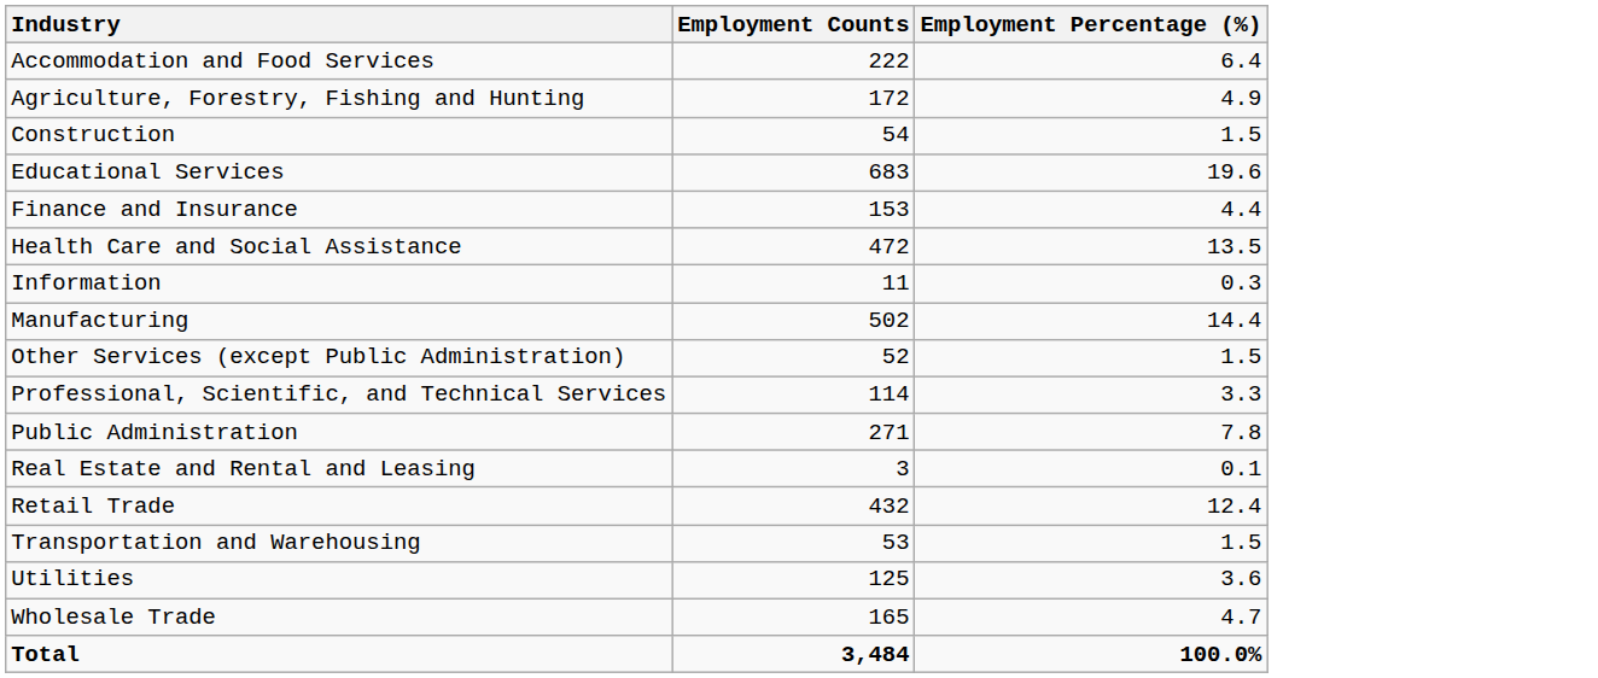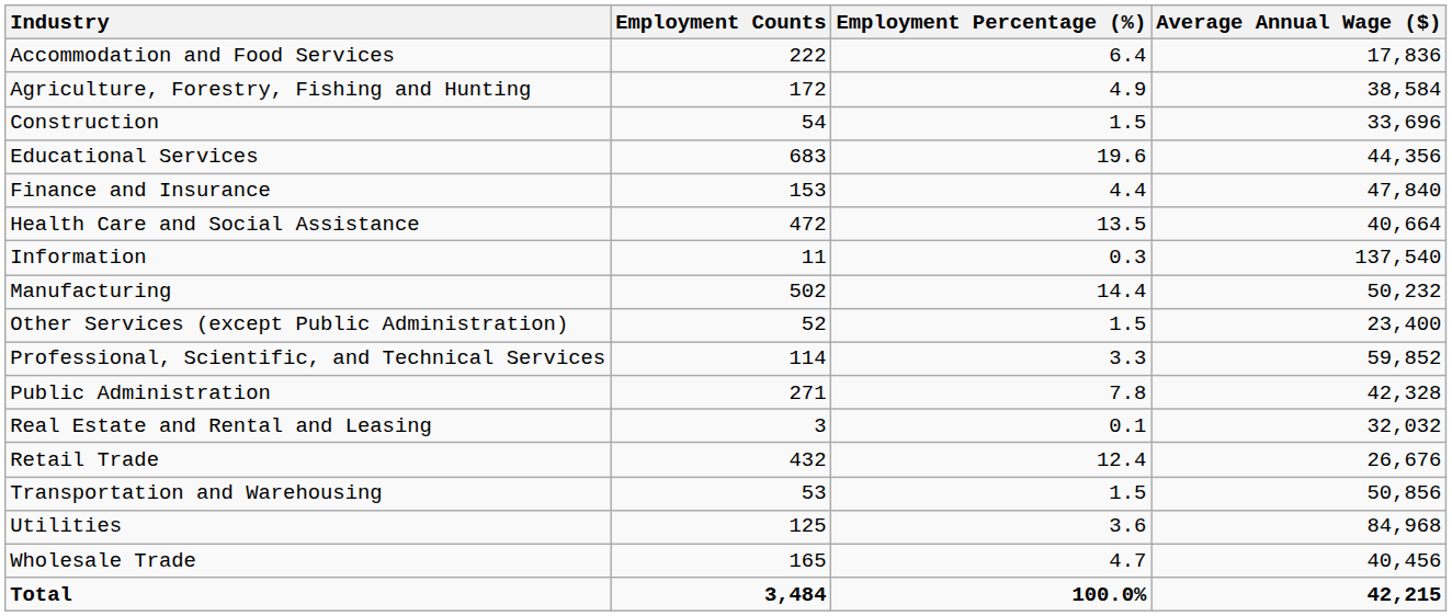 <table class="wikitable sortable">
 <tr>
 <th style="text-align:left;">Industry</th>
 <th style="text-align:right;">Employment Counts</th>
 <th style="text-align:right;">Employment Percentage (%)</th>
+<th style="text-align:right;">Average Annual Wage ($)</th>
 </tr>
 <tr>
 <td style="text-align:left;">Accommodation and Food Services</td>
 <td style="text-align:right;">222</td>
 <td style="text-align:right;">6.4</td>
+<td style="text-align:right;">17,836</td>
 </tr>
 <tr>
 <td style="text-align:left;">Agriculture, Forestry, Fishing and Hunting</td>
 <td style="text-align:right;">172</td>
 <td style="text-align:right;">4.9</td>
+<td style="text-align:right;">38,584</td>
 </tr>
 <tr>
 <td style="text-align:left;">Construction</td>
 <td style="text-align:right;">54</td>
 <td style="text-align:right;">1.5</td>
+<td style="text-align:right;">33,696</td>
 </tr>
 <tr>
 <td style="text-align:left;">Educational Services</td>
 <td style="text-align:right;">683</td>
 <td style="text-align:right;">19.6</td>
+<td style="text-align:right;">44,356</td>
 </tr>
 <tr>
 <td style="text-align:left;">Finance and Insurance</td>
 <td style="text-align:right;">153</td>
 <td style="text-align:right;">4.4</td>
+<td style="text-align:right;">47,840</td>
 </tr>
 <tr>
 <td style="text-align:left;">Health Care and Social Assistance</td>
 <td style="text-align:right;">472</td>
 <td style="text-align:right;">13.5</td>
+<td style="text-align:right;">40,664</td>
 </tr>
 <tr>
 <td style="text-align:left;">Information</td>
 <td style="text-align:right;">11</td>
 <td style="text-align:right;">0.3</td>
+<td style="text-align:right;">137,540</td>
 </tr>
 <tr>
 <td style="text-align:left;">Manufacturing</td>
 <td style="text-align:right;">502</td>
 <td style="text-align:right;">14.4</td>
+<td style="text-align:right;">50,232</td>
 </tr>
 <tr>
 <td style="text-align:left;">Other Services (except Public Administration)</td>
 <td style="text-align:right;">52</td>
 <td style="text-align:right;">1.5</td>
+<td style="text-align:right;">23,400</td>
 </tr>
 <tr>
 <td style="text-align:left;">Professional, Scientific, and Technical Services</td>
 <td style="text-align:right;">114</td>
 <td style="text-align:right;">3.3</td>
+<td style="text-align:right;">59,852</td>
 </tr>
 <tr>
 <td style="text-align:left;">Public Administration</td>
 <td style="text-align:right;">271</td>
 <td style="text-align:right;">7.8</td>
+<td style="text-align:right;">42,328</td>
 </tr>
 <tr>
 <td style="text-align:left;">Real Estate and Rental and Leasing</td>
 <td style="text-align:right;">3</td>
 <td style="text-align:right;">0.1</td>
+<td style="text-align:right;">32,032</td>
 </tr>
 <tr>
 <td style="text-align:left;">Retail Trade</td>
 <td style="text-align:right;">432</td>
 <td style="text-align:right;">12.4</td>
+<td style="text-align:right;">26,676</td>
 </tr>
 <tr>
 <td style="text-align:left;">Transportation and Warehousing</td>
 <td style="text-align:right;">53</td>
 <td style="text-align:right;">1.5</td>
+<td style="text-align:right;">50,856</td>
 </tr>
 <tr>
 <td style="text-align:left;">Utilities</td>
 <td style="text-align:right;">125</td>
 <td style="text-align:right;">3.6</td>
+<td style="text-align:right;">84,968</td>
 </tr>
 <tr>
 <td style="text-align:left;">Wholesale Trade</td>
 <td style="text-align:right;">165</td>
 <td style="text-align:right;">4.7</td>
+<td style="text-align:right;">40,456</td>
 </tr>
 <tr>
 <td style="text-align:left; font-weight:bold;"><strong>Total</strong></td>
 <td style="text-align:right; font-weight:bold;"><strong>3,484</strong></td>
 <td style="text-align:right; font-weight:bold;"><strong>100.0%</strong></td>
+<td style="text-align:right; font-weight:bold;"><strong>42,215</strong></td>
 </tr>
 </table>
